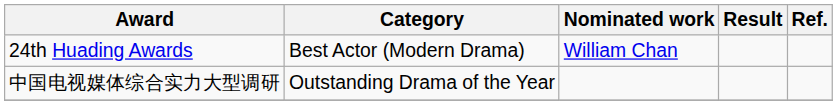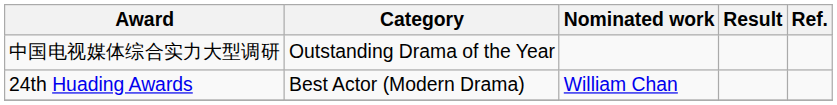 <table class="wikitable">
 <tr>
 <th>Award</th>
 <th>Category</th>
 <th>Nominated work</th>
 <th>Result</th>
 <th>Ref.</th>
 </tr>
 <tr>
+<td>中国电视媒体综合实力大型调研</td>
+<td>Outstanding Drama of the Year</td>
+<td></td>
+<td></td>
+<td></td>
+</tr>
+<tr>
 <td>24th <a href='#'>Huading Awards</a></td>
 <td>Best Actor (Modern Drama)</td>
 <td><a href='#'>William Chan</a></td>
 <td></td>
 <td></td>
 </tr>
 <tr>
-<td>中国电视媒体综合实力大型调研</td>
-<td>Outstanding Drama of the Year</td>
-<td></td>
-<td></td>
-<td></td>
-</tr>
-<tr>
 </tr>
 </table>
